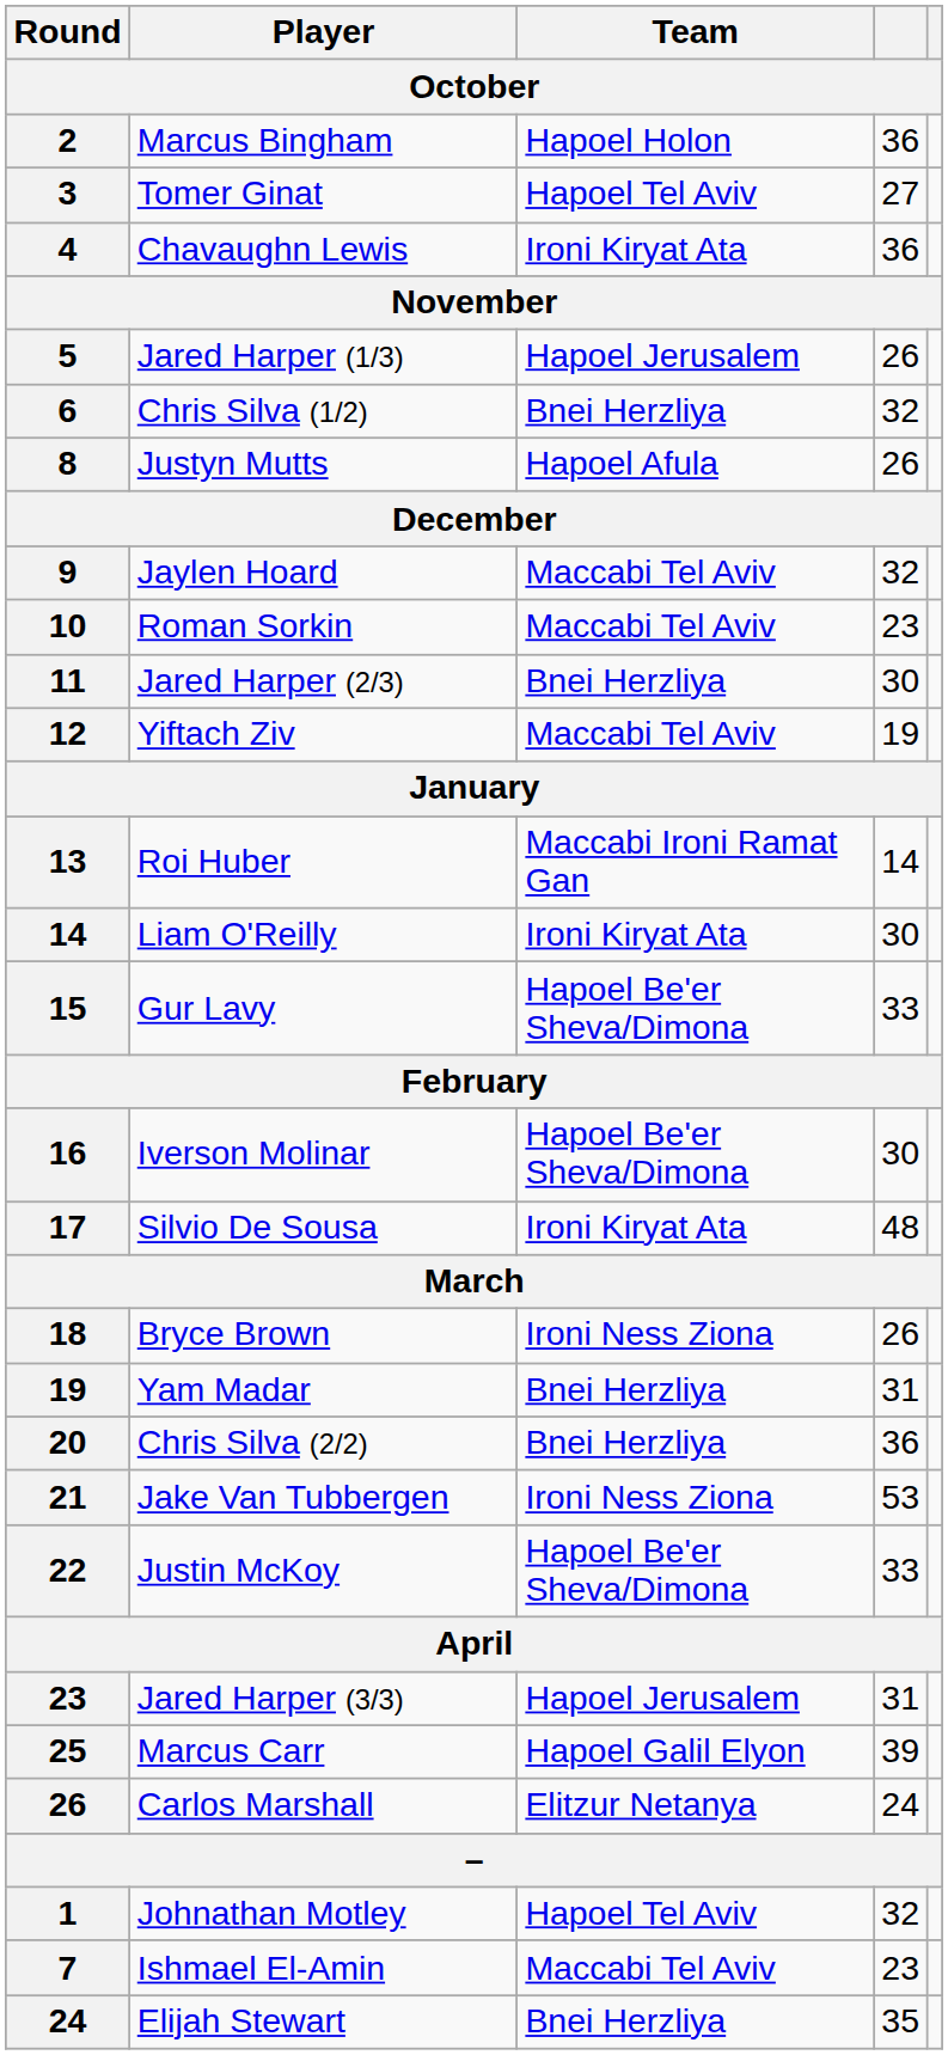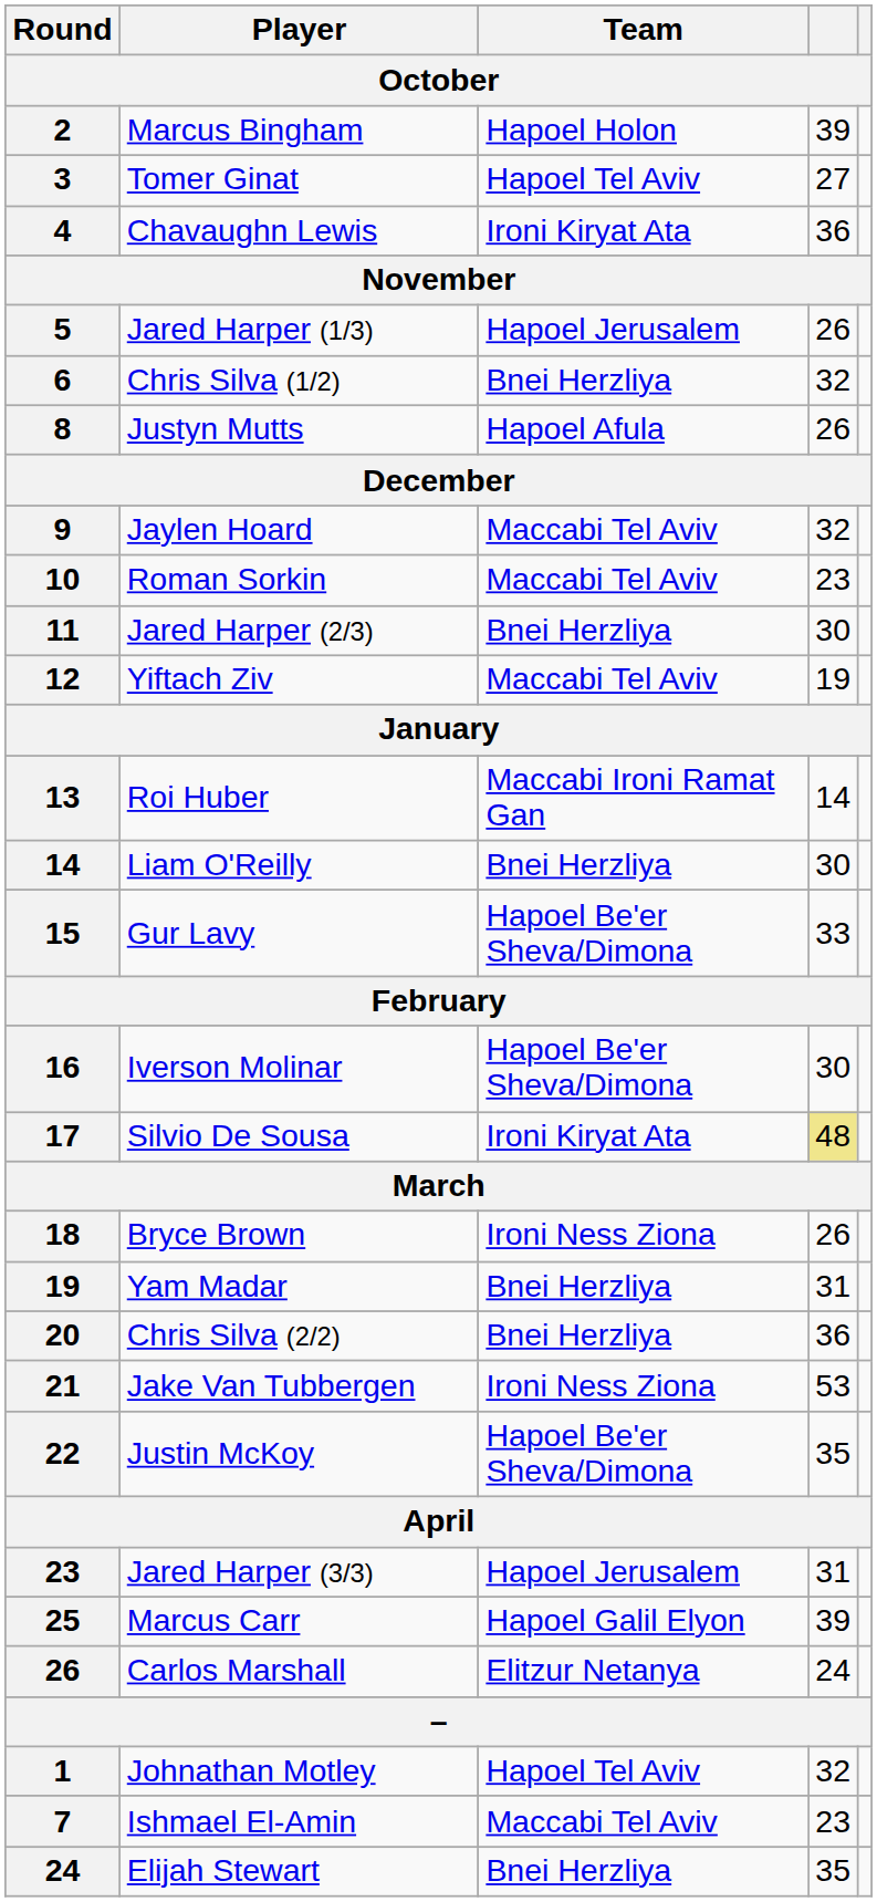 <table class="wikitable" style="text-align:center;">
 <tr>
 <th>Round</th>
 <th style="width:175px;">Player</th>
 <th style="width:160px;">Team</th>
 <th><a href='#'></a></th>
 <th></th>
 </tr>
 <tr>
 <th colspan=5>October</th>
 </tr>
 <tr>
 <th>2</th>
 <td align=left> <a href='#'>Marcus Bingham</a></td>
 <td align=left><a href='#'>Hapoel Holon</a></td>
-<td>36</td>
+<td>39</td>
 <td></td>
 </tr>
 <tr>
 <th>3</th>
 <td align=left> <a href='#'>Tomer Ginat</a></td>
 <td align=left><a href='#'>Hapoel Tel Aviv</a></td>
 <td>27</td>
 <td></td>
 </tr>
 <tr>
 <th>4</th>
 <td align=left> <a href='#'>Chavaughn Lewis</a></td>
 <td align=left><a href='#'>Ironi Kiryat Ata</a></td>
 <td>36</td>
 <td></td>
 </tr>
 <tr>
 <th colspan=5>November</th>
 </tr>
 <tr>
 <th>5</th>
 <td align=left> <a href='#'>Jared Harper</a> <small>(1/3)</small></td>
 <td align=left><a href='#'>Hapoel Jerusalem</a></td>
 <td>26</td>
 <td></td>
 </tr>
 <tr>
 <th>6</th>
 <td align=left> <a href='#'>Chris Silva</a> <small>(1/2)</small></td>
 <td align=left><a href='#'>Bnei Herzliya</a></td>
 <td>32</td>
 <td></td>
 </tr>
 <tr>
 <th>8</th>
 <td align=left> <a href='#'>Justyn Mutts</a></td>
 <td align=left><a href='#'>Hapoel Afula</a></td>
 <td>26</td>
 <td></td>
 </tr>
 <tr>
 <th colspan=5>December</th>
 </tr>
 <tr>
 <th>9</th>
 <td align=left> <a href='#'>Jaylen Hoard</a></td>
 <td align=left><a href='#'>Maccabi Tel Aviv</a></td>
 <td>32</td>
 <td></td>
 </tr>
 <tr>
 <th>10</th>
 <td align=left> <a href='#'>Roman Sorkin</a></td>
 <td align=left><a href='#'>Maccabi Tel Aviv</a></td>
 <td>23</td>
 <td></td>
 </tr>
 <tr>
 <th>11</th>
 <td align=left> <a href='#'>Jared Harper</a> <small>(2/3)</small></td>
 <td align=left><a href='#'>Bnei Herzliya</a></td>
 <td>30</td>
 <td></td>
 </tr>
 <tr>
 <th>12</th>
 <td align=left> <a href='#'>Yiftach Ziv</a></td>
 <td align=left><a href='#'>Maccabi Tel Aviv</a></td>
 <td>19</td>
 <td></td>
 </tr>
 <tr>
 <th colspan=5>January</th>
 </tr>
 <tr>
 <th>13</th>
 <td align=left> <a href='#'>Roi Huber</a></td>
 <td align=left><a href='#'>Maccabi Ironi Ramat Gan</a></td>
 <td>14</td>
 <td></td>
 </tr>
 <tr>
 <th>14</th>
 <td align=left> <a href='#'>Liam O'Reilly</a></td>
-<td align=left><a href='#'>Ironi Kiryat Ata</a></td>
+<td align=left><a href='#'>Bnei Herzliya</a></td>
 <td>30</td>
 <td></td>
 </tr>
 <tr>
 <th>15</th>
 <td align=left> <a href='#'>Gur Lavy</a></td>
 <td align=left><a href='#'>Hapoel Be'er Sheva/Dimona</a></td>
 <td>33</td>
 <td></td>
 </tr>
 <tr>
 <th colspan=5>February</th>
 </tr>
 <tr>
 <th>16</th>
 <td align=left> <a href='#'>Iverson Molinar</a></td>
 <td align=left><a href='#'>Hapoel Be'er Sheva/Dimona</a></td>
 <td>30</td>
 <td></td>
 </tr>
 <tr>
 <th>17</th>
 <td align=left> <a href='#'>Silvio De Sousa</a></td>
 <td align=left><a href='#'>Ironi Kiryat Ata</a></td>
-<td>48</td>
+<td style="background: khaki;">48</td>
 <td></td>
 </tr>
 <tr>
 <th colspan=5>March</th>
 </tr>
 <tr>
 <th>18</th>
 <td align=left> <a href='#'>Bryce Brown</a></td>
 <td align=left><a href='#'>Ironi Ness Ziona</a></td>
 <td>26</td>
 <td></td>
 </tr>
 <tr>
 <th>19</th>
 <td align=left> <a href='#'>Yam Madar</a></td>
 <td align=left><a href='#'>Bnei Herzliya</a></td>
 <td>31</td>
 <td></td>
 </tr>
 <tr>
 <th>20</th>
 <td align=left> <a href='#'>Chris Silva</a> <small>(2/2)</small></td>
 <td align=left><a href='#'>Bnei Herzliya</a></td>
 <td>36</td>
 <td></td>
 </tr>
 <tr>
 <th>21</th>
 <td align=left> <a href='#'>Jake Van Tubbergen</a></td>
 <td align=left><a href='#'>Ironi Ness Ziona</a></td>
 <td>53</td>
 <td></td>
 </tr>
 <tr>
 <th>22</th>
 <td align=left> <a href='#'>Justin McKoy</a></td>
 <td align=left><a href='#'>Hapoel Be'er Sheva/Dimona</a></td>
-<td>33</td>
+<td>35</td>
 <td></td>
 </tr>
 <tr>
 <th colspan=5>April</th>
 </tr>
 <tr>
 <th>23</th>
 <td align=left> <a href='#'>Jared Harper</a> <small>(3/3)</small></td>
 <td align=left><a href='#'>Hapoel Jerusalem</a></td>
 <td>31</td>
 <td></td>
 </tr>
 <tr>
 <th>25</th>
 <td align=left> <a href='#'>Marcus Carr</a></td>
 <td align=left><a href='#'>Hapoel Galil Elyon</a></td>
 <td>39</td>
 <td></td>
 </tr>
 <tr>
 <th>26</th>
 <td align=left> <a href='#'>Carlos Marshall</a></td>
 <td align=left><a href='#'>Elitzur Netanya</a></td>
 <td>24</td>
 <td></td>
 </tr>
 <tr>
 <th colspan=5>–</th>
 </tr>
 <tr>
 <th>1</th>
 <td align=left> <a href='#'>Johnathan Motley</a></td>
 <td align=left><a href='#'>Hapoel Tel Aviv</a></td>
 <td>32</td>
 <td></td>
 </tr>
 <tr>
 <th>7</th>
 <td align=left> <a href='#'>Ishmael El-Amin</a></td>
 <td align=left><a href='#'>Maccabi Tel Aviv</a></td>
 <td>23</td>
 <td></td>
 </tr>
 <tr>
 <th>24</th>
 <td align=left> <a href='#'>Elijah Stewart</a></td>
 <td align=left><a href='#'>Bnei Herzliya</a></td>
 <td>35</td>
 <td></td>
 </tr>
 </table>
